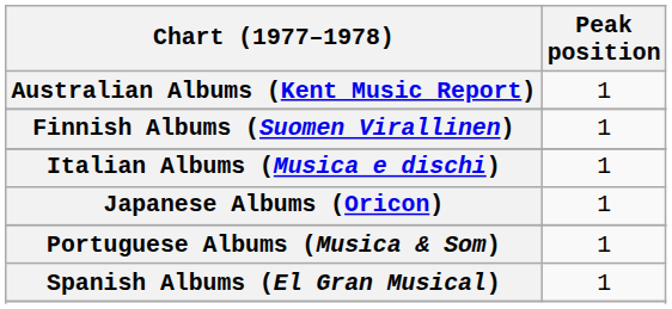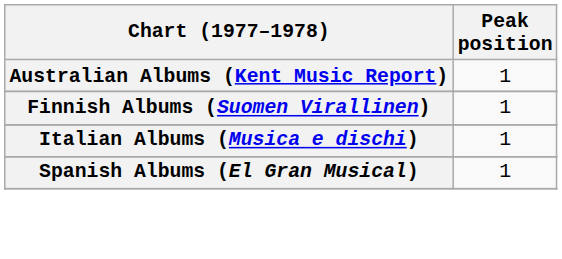 <table class="wikitable sortable plainrowheaders" style="text-align:center">
 <tr>
 <th scope="col">Chart (1977–1978)</th>
 <th scope="col">Peak<br>position</th>
 </tr>
 <tr>
 <th scope="row">Australian Albums (<a href='#'>Kent Music Report</a>)</th>
 <td>1</td>
 </tr>
 <tr>
 </tr>
 <tr>
 </tr>
 <tr>
 <th scope="row">Finnish Albums (<a href='#'><em>Suomen Virallinen</em></a>)</th>
 <td style="text-align:center;">1</td>
 </tr>
 <tr>
 </tr>
 <tr>
 </tr>
 <tr>
 <th scope="row">Italian Albums (<em><a href='#'>Musica e dischi</a></em>)</th>
 <td>1</td>
 </tr>
 <tr>
-<th scope="row">Japanese Albums (<a href='#'>Oricon</a>)</th>
-<td>1</td>
 </tr>
 <tr>
-</tr>
-<tr>
-</tr>
-<tr>
-<th scope="row">Portuguese Albums (<em>Musica & Som</em>)</th>
-<td>1</td>
 </tr>
 <tr>
 <th scope="row">Spanish Albums (<em>El Gran Musical</em>)</th>
 <td>1</td>
 </tr>
 <tr>
 </tr>
 <tr>
 </tr>
 <tr>
 </tr>
 </table>
